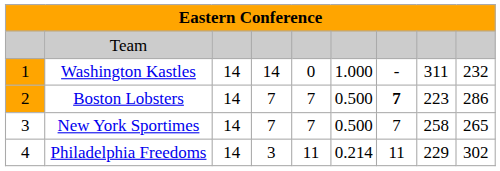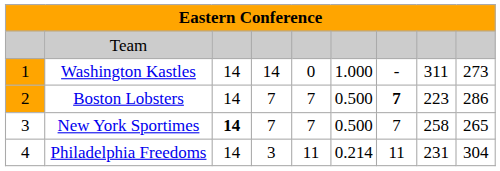 <table class="wikitable" style="margin:1em; clear:right; text-align:left; line-height:normal; width=50%">
 <tr>
 <td style="text-align:center; background:orange" colspan=9><strong>Eastern Conference</strong></td>
 </tr>
 <tr>
 <td style="text-align:center; background-color:#CCCCCC; width:30px"></td>
 <td style="text-align:center; background-color:#CCCCCC; width:150px">Team</td>
 <td style="text-align:center; background-color:#CCCCCC; width:30px"></td>
 <td style="text-align:center; background-color:#CCCCCC; width:30px"></td>
 <td style="text-align:center; background-color:#CCCCCC; width:30px"></td>
 <td style="text-align:center; background-color:#CCCCCC; width:30px"></td>
 <td style="text-align:center; background-color:#CCCCCC; width:30px"></td>
 <td style="text-align:center; background-color:#CCCCCC; width:30px"></td>
 <td style="text-align:center; background-color:#CCCCCC; width:30px"></td>
 </tr>
 <tr>
 <td style="text-align:center; background:orange; width:30px">1</td>
 <td style="text-align:center; background:white; width:150px"><a href='#'>Washington Kastles</a></td>
 <td style="text-align:center; background:white; width:30px">14</td>
 <td style="text-align:center; background:white; width:30px">14</td>
 <td style="text-align:center; background:white; width:30px">0</td>
 <td style="text-align:center; background:white; width:30px">1.000</td>
 <td style="text-align:center; background:white; width:30px">-</td>
 <td style="text-align:center; background:white; width:30px">311</td>
-<td style="text-align:center; background:white; width:30px">232</td>
+<td style="text-align:center; background:white; width:30px">273</td>
 </tr>
 <tr>
 <td style="text-align:center; background:orange; width:30px">2</td>
 <td style="text-align:center; background:white; width:150px"><a href='#'>Boston Lobsters</a></td>
 <td style="text-align:center; background:white; width:30px">14</td>
 <td style="text-align:center; background:white; width:30px">7</td>
 <td style="text-align:center; background:white; width:30px">7</td>
 <td style="text-align:center; background:white; width:30px">0.500</td>
 <td style="text-align:center; background:white; width:30px"><strong>7</strong></td>
 <td style="text-align:center; background:white; width:30px">223</td>
 <td style="text-align:center; background:white; width:30px">286</td>
 </tr>
 <tr>
 <td style="text-align:center; background:white; width:30px">3</td>
 <td style="text-align:center; background:white; width:150px"><a href='#'>New York Sportimes</a></td>
-<td style="text-align:center; background:white; width:30px">14</td>
+<td style="text-align:center; background:white; width:30px"><strong>14</strong></td>
 <td style="text-align:center; background:white; width:30px">7</td>
 <td style="text-align:center; background:white; width:30px">7</td>
 <td style="text-align:center; background:white; width:30px">0.500</td>
 <td style="text-align:center; background:white; width:30px">7</td>
 <td style="text-align:center; background:white; width:30px">258</td>
 <td style="text-align:center; background:white; width:30px">265</td>
 </tr>
 <tr>
 <td style="text-align:center; background:white; width:30px">4</td>
 <td style="text-align:center; background:white; width:150px"><a href='#'>Philadelphia Freedoms</a></td>
 <td style="text-align:center; background:white; width:30px">14</td>
 <td style="text-align:center; background:white; width:30px">3</td>
 <td style="text-align:center; background:white; width:30px">11</td>
 <td style="text-align:center; background:white; width:30px">0.214</td>
 <td style="text-align:center; background:white; width:30px">11</td>
-<td style="text-align:center; background:white; width:30px">229</td>
-<td style="text-align:center; background:white; width:30px">302</td>
+<td style="text-align:center; background:white; width:30px">231</td>
+<td style="text-align:center; background:white; width:30px">304</td>
 </tr>
 </table>
